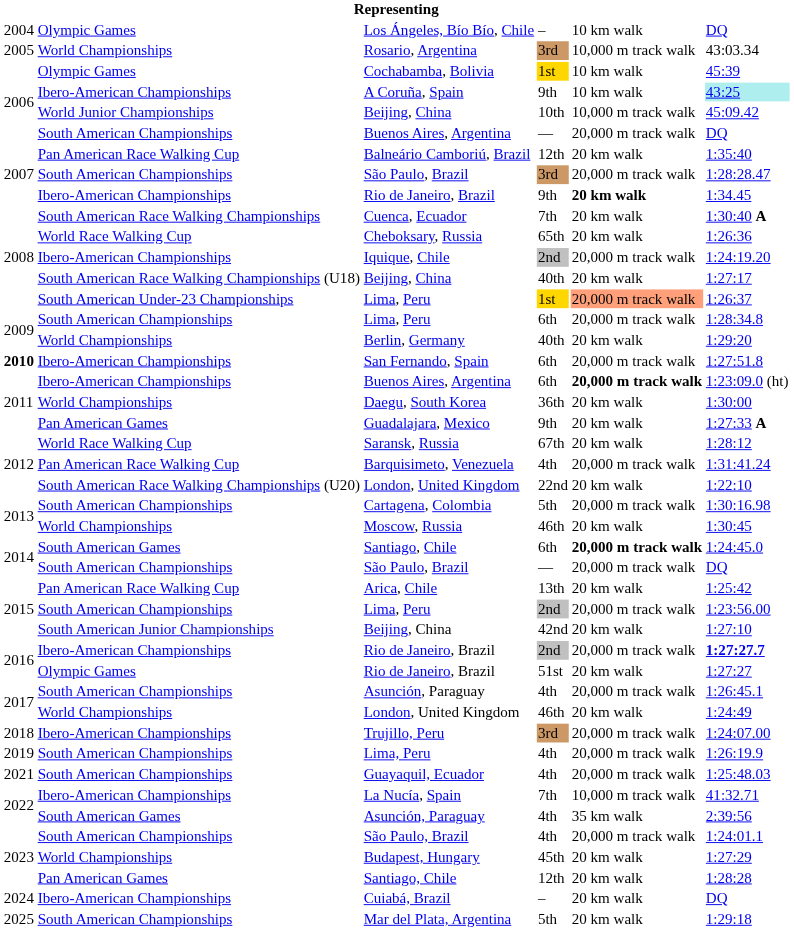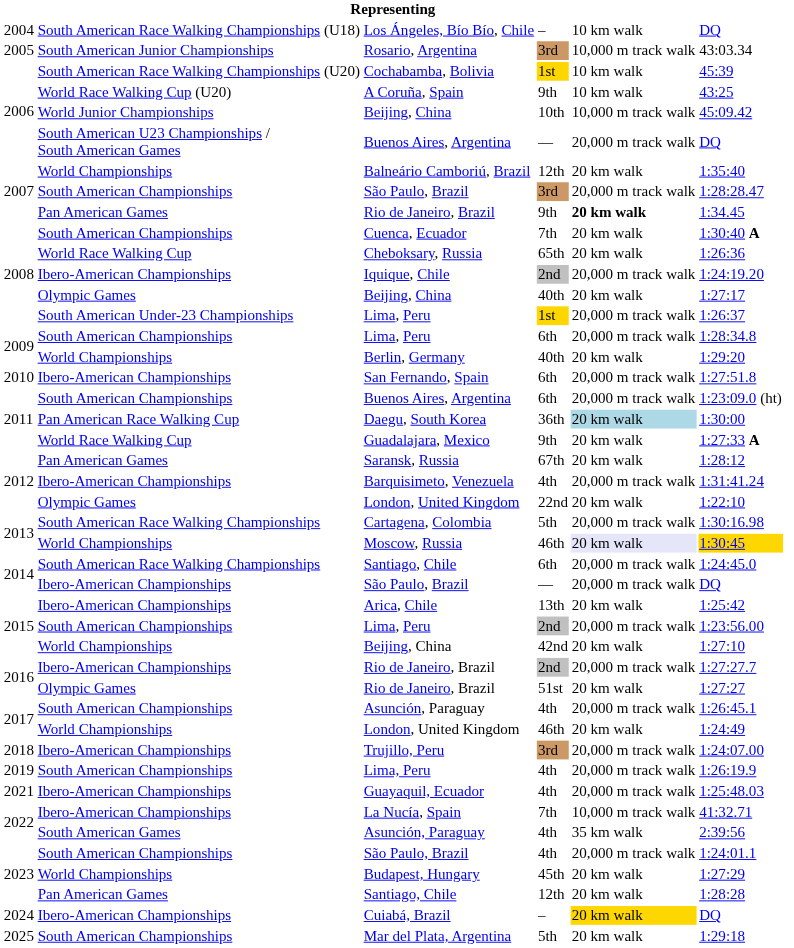 <table>
 <tr>
 <th colspan="6">Representing </th>
 </tr>
 <tr>
 <td>2004</td>
-<td><a href='#'>Olympic Games</a></td>
+<td><a href='#'>South American Race Walking Championships</a> (U18)</td>
 <td><a href='#'>Los Ángeles, Bío Bío</a>, <a href='#'>Chile</a></td>
 <td>–</td>
 <td>10 km walk</td>
 <td><a href='#'>DQ</a></td>
 </tr>
 <tr>
 <td>2005</td>
-<td><a href='#'>World Championships</a></td>
+<td><a href='#'>South American Junior Championships</a></td>
 <td><a href='#'>Rosario</a>, <a href='#'>Argentina</a></td>
 <td bgcolor="cc9966">3rd</td>
 <td>10,000 m track walk</td>
 <td>43:03.34</td>
 </tr>
 <tr>
 <td rowspan=4>2006</td>
-<td><a href='#'>Olympic Games</a></td>
+<td><a href='#'>South American Race Walking Championships</a> (U20)</td>
 <td><a href='#'>Cochabamba</a>, <a href='#'>Bolivia</a></td>
 <td bgcolor=gold>1st</td>
 <td>10 km walk</td>
 <td><a href='#'>45:39</a></td>
 </tr>
 <tr>
-<td><a href='#'>Ibero-American Championships</a></td>
+<td><a href='#'>World Race Walking Cup</a> (U20)</td>
 <td><a href='#'>A Coruña</a>, <a href='#'>Spain</a></td>
 <td>9th</td>
 <td>10 km walk</td>
-<td style="background: paleturquoise;"><a href='#'>43:25</a></td>
+<td><a href='#'>43:25</a></td>
 </tr>
 <tr>
 <td><a href='#'>World Junior Championships</a></td>
 <td><a href='#'>Beijing</a>, <a href='#'>China</a></td>
 <td>10th</td>
 <td>10,000 m track walk</td>
 <td><a href='#'>45:09.42</a></td>
 </tr>
 <tr>
-<td><a href='#'>South American Championships</a></td>
+<td><a href='#'>South American U23 Championships</a> /<br> <a href='#'>South American Games</a></td>
 <td><a href='#'>Buenos Aires</a>, <a href='#'>Argentina</a></td>
 <td>—</td>
 <td>20,000 m track walk</td>
 <td><a href='#'>DQ</a></td>
 </tr>
 <tr>
 <td rowspan=3>2007</td>
-<td><a href='#'>Pan American Race Walking Cup</a></td>
+<td><a href='#'>World Championships</a></td>
 <td><a href='#'>Balneário Camboriú</a>, <a href='#'>Brazil</a></td>
 <td>12th</td>
 <td>20 km walk</td>
 <td><a href='#'>1:35:40</a></td>
 </tr>
 <tr>
 <td><a href='#'>South American Championships</a></td>
 <td><a href='#'>São Paulo</a>, <a href='#'>Brazil</a></td>
 <td bgcolor="cc9966">3rd</td>
 <td>20,000 m track walk</td>
 <td><a href='#'>1:28:28.47</a></td>
 </tr>
 <tr>
-<td><a href='#'>Ibero-American Championships</a></td>
+<td><a href='#'>Pan American Games</a></td>
 <td><a href='#'>Rio de Janeiro</a>, <a href='#'>Brazil</a></td>
 <td>9th</td>
 <td><strong>20 km walk</strong></td>
 <td><a href='#'>1:34.45</a></td>
 </tr>
 <tr>
 <td rowspan=5>2008</td>
-<td><a href='#'>South American Race Walking Championships</a></td>
+<td><a href='#'>South American Championships</a></td>
 <td><a href='#'>Cuenca</a>, <a href='#'>Ecuador</a></td>
 <td>7th</td>
 <td>20 km walk</td>
 <td><a href='#'>1:30:40</a> <strong>A</strong></td>
 </tr>
 <tr>
 <td><a href='#'>World Race Walking Cup</a></td>
 <td><a href='#'>Cheboksary</a>, <a href='#'>Russia</a></td>
 <td>65th</td>
 <td>20 km walk</td>
 <td><a href='#'>1:26:36</a></td>
 </tr>
 <tr>
 <td><a href='#'>Ibero-American Championships</a></td>
 <td><a href='#'>Iquique</a>, <a href='#'>Chile</a></td>
 <td bgcolor=silver>2nd</td>
 <td>20,000 m track walk</td>
 <td><a href='#'>1:24:19.20</a></td>
 </tr>
 <tr>
-<td><a href='#'>South American Race Walking Championships</a> (U18)</td>
+<td><a href='#'>Olympic Games</a></td>
 <td><a href='#'>Beijing</a>, <a href='#'>China</a></td>
 <td>40th</td>
 <td>20 km walk</td>
 <td><a href='#'>1:27:17</a></td>
 </tr>
 <tr>
 <td><a href='#'>South American Under-23 Championships</a></td>
 <td><a href='#'>Lima</a>, <a href='#'>Peru</a></td>
 <td bgcolor=gold>1st</td>
-<td style="background: lightsalmon;">20,000 m track walk</td>
+<td>20,000 m track walk</td>
 <td><a href='#'>1:26:37</a></td>
 </tr>
 <tr>
 <td rowspan=2>2009</td>
 <td><a href='#'>South American Championships</a></td>
 <td><a href='#'>Lima</a>, <a href='#'>Peru</a></td>
 <td>6th</td>
 <td>20,000 m track walk</td>
 <td><a href='#'>1:28:34.8</a></td>
 </tr>
 <tr>
 <td><a href='#'>World Championships</a></td>
 <td><a href='#'>Berlin</a>, <a href='#'>Germany</a></td>
 <td>40th</td>
 <td>20 km walk</td>
 <td><a href='#'>1:29:20</a></td>
 </tr>
 <tr>
-<td><strong>2010</strong></td>
+<td>2010</td>
 <td><a href='#'>Ibero-American Championships</a></td>
 <td><a href='#'>San Fernando</a>, <a href='#'>Spain</a></td>
 <td>6th</td>
 <td>20,000 m track walk</td>
 <td><a href='#'>1:27:51.8</a></td>
 </tr>
 <tr>
 <td rowspan=3>2011</td>
-<td><a href='#'>Ibero-American Championships</a></td>
+<td><a href='#'>South American Championships</a></td>
 <td><a href='#'>Buenos Aires</a>, <a href='#'>Argentina</a></td>
 <td>6th</td>
-<td><strong>20,000 m track walk</strong></td>
+<td>20,000 m track walk</td>
 <td><a href='#'>1:23:09.0</a> (ht)</td>
 </tr>
 <tr>
-<td><a href='#'>World Championships</a></td>
+<td><a href='#'>Pan American Race Walking Cup</a></td>
 <td><a href='#'>Daegu</a>, <a href='#'>South Korea</a></td>
 <td>36th</td>
-<td>20 km walk</td>
+<td style="background: lightblue;">20 km walk</td>
 <td><a href='#'>1:30:00</a></td>
 </tr>
 <tr>
-<td><a href='#'>Pan American Games</a></td>
+<td><a href='#'>World Race Walking Cup</a></td>
 <td><a href='#'>Guadalajara</a>, <a href='#'>Mexico</a></td>
 <td>9th</td>
 <td>20 km walk</td>
 <td><a href='#'>1:27:33</a> <strong>A</strong></td>
 </tr>
 <tr>
 <td rowspan=3>2012</td>
-<td><a href='#'>World Race Walking Cup</a></td>
+<td><a href='#'>Pan American Games</a></td>
 <td><a href='#'>Saransk</a>, <a href='#'>Russia</a></td>
 <td>67th</td>
 <td>20 km walk</td>
 <td><a href='#'>1:28:12</a></td>
 </tr>
 <tr>
-<td><a href='#'>Pan American Race Walking Cup</a></td>
+<td><a href='#'>Ibero-American Championships</a></td>
 <td><a href='#'>Barquisimeto</a>, <a href='#'>Venezuela</a></td>
 <td>4th</td>
 <td>20,000 m track walk</td>
 <td><a href='#'>1:31:41.24</a></td>
 </tr>
 <tr>
-<td><a href='#'>South American Race Walking Championships</a> (U20)</td>
+<td><a href='#'>Olympic Games</a></td>
 <td><a href='#'>London</a>, <a href='#'>United Kingdom</a></td>
 <td>22nd</td>
 <td>20 km walk</td>
 <td><a href='#'>1:22:10</a></td>
 </tr>
 <tr>
 <td rowspan=2>2013</td>
-<td><a href='#'>South American Championships</a></td>
+<td><a href='#'>South American Race Walking Championships</a></td>
 <td><a href='#'>Cartagena</a>, <a href='#'>Colombia</a></td>
 <td>5th</td>
 <td>20,000 m track walk</td>
 <td><a href='#'>1:30:16.98</a></td>
 </tr>
 <tr>
 <td><a href='#'>World Championships</a></td>
 <td><a href='#'>Moscow</a>, <a href='#'>Russia</a></td>
 <td>46th</td>
-<td>20 km walk</td>
-<td><a href='#'>1:30:45</a></td>
+<td style="background: lavender;">20 km walk</td>
+<td style="background: gold;"><a href='#'>1:30:45</a></td>
 </tr>
 <tr>
 <td rowspan=2>2014</td>
-<td><a href='#'>South American Games</a></td>
+<td><a href='#'>South American Race Walking Championships</a></td>
 <td><a href='#'>Santiago</a>, <a href='#'>Chile</a></td>
 <td>6th</td>
-<td><strong>20,000 m track walk</strong></td>
+<td>20,000 m track walk</td>
 <td><a href='#'>1:24:45.0</a></td>
 </tr>
 <tr>
-<td><a href='#'>South American Championships</a></td>
+<td><a href='#'>Ibero-American Championships</a></td>
 <td><a href='#'>São Paulo</a>, <a href='#'>Brazil</a></td>
 <td>—</td>
 <td>20,000 m track walk</td>
 <td><a href='#'>DQ</a></td>
 </tr>
 <tr>
 <td rowspan=3>2015</td>
-<td><a href='#'>Pan American Race Walking Cup</a></td>
+<td><a href='#'>Ibero-American Championships</a></td>
 <td><a href='#'>Arica</a>, <a href='#'>Chile</a></td>
 <td>13th</td>
 <td>20 km walk</td>
 <td><a href='#'>1:25:42</a></td>
 </tr>
 <tr>
 <td><a href='#'>South American Championships</a></td>
 <td><a href='#'>Lima</a>, <a href='#'>Peru</a></td>
 <td bgcolor=silver>2nd</td>
 <td>20,000 m track walk</td>
 <td><a href='#'>1:23:56.00</a></td>
 </tr>
 <tr>
-<td><a href='#'>South American Junior Championships</a></td>
+<td><a href='#'>World Championships</a></td>
 <td><a href='#'>Beijing</a>, China</td>
 <td>42nd</td>
 <td>20 km walk</td>
 <td><a href='#'>1:27:10</a></td>
 </tr>
 <tr>
 <td rowspan=2>2016</td>
 <td><a href='#'>Ibero-American Championships</a></td>
 <td><a href='#'>Rio de Janeiro</a>, Brazil</td>
 <td bgcolor=silver>2nd</td>
 <td>20,000 m track walk</td>
-<td><strong><a href='#'>1:27:27.7</a></strong></td>
+<td><a href='#'>1:27:27.7</a></td>
 </tr>
 <tr>
 <td><a href='#'>Olympic Games</a></td>
 <td><a href='#'>Rio de Janeiro</a>, Brazil</td>
 <td>51st</td>
 <td>20 km walk</td>
 <td><a href='#'>1:27:27</a></td>
 </tr>
 <tr>
 <td rowspan=2>2017</td>
 <td><a href='#'>South American Championships</a></td>
 <td><a href='#'>Asunción</a>, Paraguay</td>
 <td>4th</td>
 <td>20,000 m track walk</td>
 <td><a href='#'>1:26:45.1</a></td>
 </tr>
 <tr>
 <td><a href='#'>World Championships</a></td>
 <td><a href='#'>London</a>, United Kingdom</td>
 <td>46th</td>
 <td>20 km walk</td>
 <td><a href='#'>1:24:49</a></td>
 </tr>
 <tr>
 <td>2018</td>
 <td><a href='#'>Ibero-American Championships</a></td>
 <td><a href='#'>Trujillo, Peru</a></td>
 <td bgcolor=cc9966>3rd</td>
 <td>20,000 m track walk</td>
 <td><a href='#'>1:24:07.00</a></td>
 </tr>
 <tr>
 <td>2019</td>
 <td><a href='#'>South American Championships</a></td>
 <td><a href='#'>Lima, Peru</a></td>
 <td>4th</td>
 <td>20,000 m track walk</td>
 <td><a href='#'>1:26:19.9</a></td>
 </tr>
 <tr>
 <td>2021</td>
-<td><a href='#'>South American Championships</a></td>
+<td><a href='#'>Ibero-American Championships</a></td>
 <td><a href='#'>Guayaquil, Ecuador</a></td>
 <td>4th</td>
 <td>20,000 m track walk</td>
 <td><a href='#'>1:25:48.03</a></td>
 </tr>
 <tr>
 <td rowspan=2>2022</td>
 <td><a href='#'>Ibero-American Championships</a></td>
 <td><a href='#'>La Nucía</a>, <a href='#'>Spain</a></td>
 <td>7th</td>
 <td>10,000 m track walk</td>
 <td><a href='#'>41:32.71</a></td>
 </tr>
 <tr>
 <td><a href='#'>South American Games</a></td>
 <td><a href='#'>Asunción, Paraguay</a></td>
 <td>4th</td>
 <td>35 km walk</td>
 <td><a href='#'>2:39:56</a></td>
 </tr>
 <tr>
 <td rowspan=3>2023</td>
 <td><a href='#'>South American Championships</a></td>
 <td><a href='#'>São Paulo, Brazil</a></td>
 <td>4th</td>
 <td>20,000 m track walk</td>
 <td><a href='#'>1:24:01.1</a></td>
 </tr>
 <tr>
 <td><a href='#'>World Championships</a></td>
 <td><a href='#'>Budapest, Hungary</a></td>
 <td>45th</td>
 <td>20 km walk</td>
 <td><a href='#'>1:27:29</a></td>
 </tr>
 <tr>
 <td><a href='#'>Pan American Games</a></td>
 <td><a href='#'>Santiago, Chile</a></td>
 <td>12th</td>
 <td>20 km walk</td>
 <td><a href='#'>1:28:28</a></td>
 </tr>
 <tr>
 <td>2024</td>
 <td><a href='#'>Ibero-American Championships</a></td>
 <td><a href='#'>Cuiabá, Brazil</a></td>
 <td>–</td>
-<td>20 km walk</td>
+<td style="background: gold;">20 km walk</td>
 <td><a href='#'>DQ</a></td>
 </tr>
 <tr>
 <td>2025</td>
 <td><a href='#'>South American Championships</a></td>
 <td><a href='#'>Mar del Plata, Argentina</a></td>
 <td>5th</td>
 <td>20 km walk</td>
 <td><a href='#'>1:29:18</a></td>
 </tr>
 </table>
